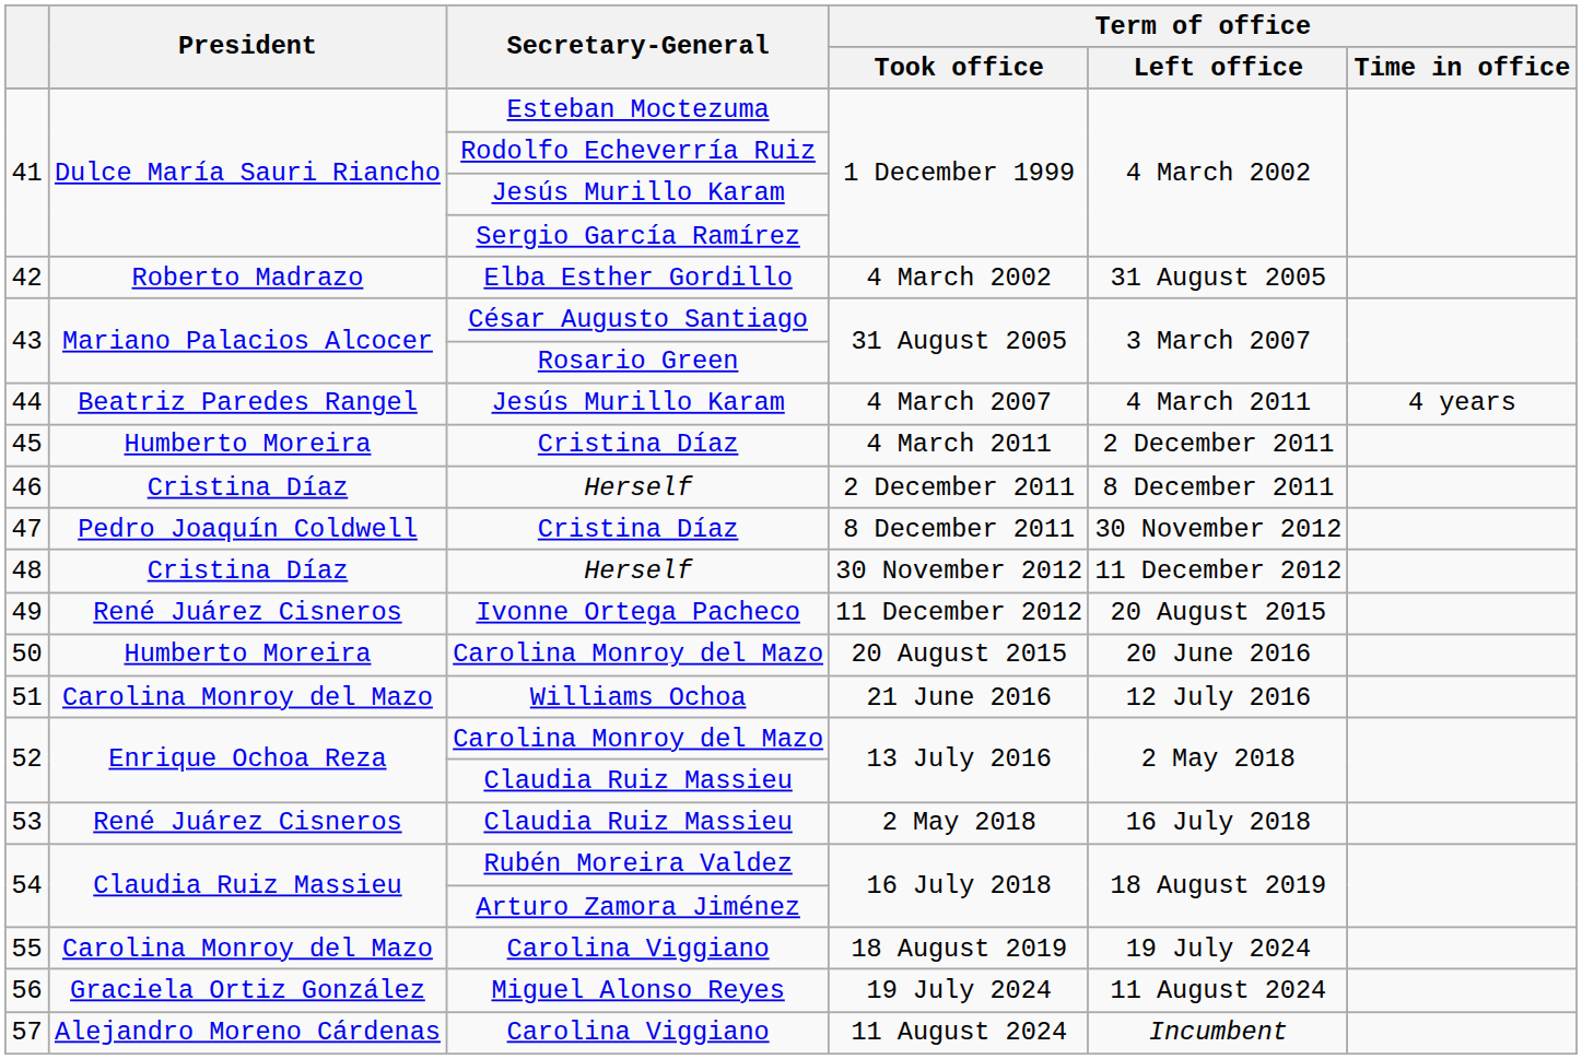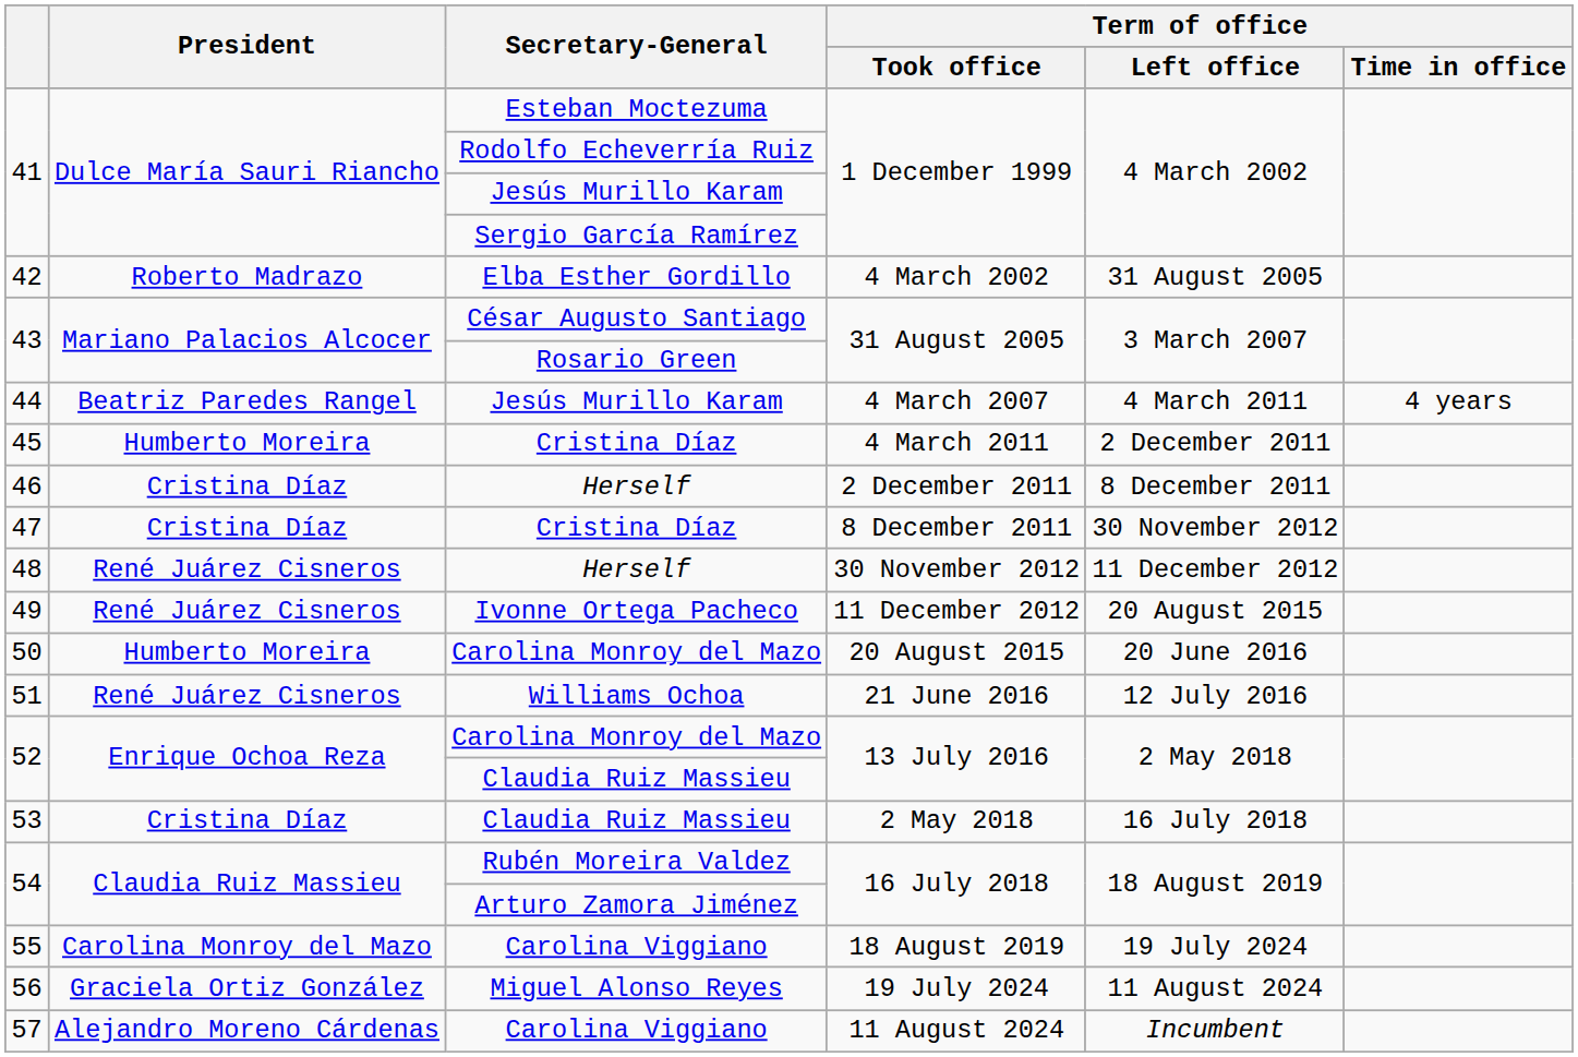 <table class="wikitable" style="text-align:center;">
 <tr>
 <th rowspan="2"></th>
 <th rowspan="2">President</th>
 <th rowspan="2">Secretary-General</th>
 <th colspan="3">Term of office</th>
 </tr>
 <tr>
 <th>Took office</th>
 <th>Left office</th>
 <th>Time in office</th>
 </tr>
 <tr>
 <td rowspan="4">41</td>
 <td rowspan="4"><a href='#'>Dulce María Sauri Riancho</a></td>
 <td><a href='#'>Esteban Moctezuma</a></td>
 <td rowspan="4">1 December 1999</td>
 <td rowspan="4">4 March 2002</td>
 <td rowspan="4"></td>
 </tr>
 <tr>
 <td><a href='#'>Rodolfo Echeverría Ruiz</a></td>
 </tr>
 <tr>
 <td><a href='#'>Jesús Murillo Karam</a></td>
 </tr>
 <tr>
 <td><a href='#'>Sergio García Ramírez</a></td>
 </tr>
 <tr>
 <td>42</td>
 <td><a href='#'>Roberto Madrazo</a></td>
 <td><a href='#'>Elba Esther Gordillo</a></td>
 <td>4 March 2002</td>
 <td>31 August 2005</td>
 <td></td>
 </tr>
 <tr>
 <td rowspan="2">43</td>
 <td rowspan="2"><a href='#'>Mariano Palacios Alcocer</a></td>
 <td><a href='#'>César Augusto Santiago</a></td>
 <td rowspan="2">31 August 2005</td>
 <td rowspan="2">3 March 2007</td>
 <td rowspan="2"></td>
 </tr>
 <tr>
 <td><a href='#'>Rosario Green</a></td>
 </tr>
 <tr>
 <td>44</td>
 <td><a href='#'>Beatriz Paredes Rangel</a></td>
 <td><a href='#'>Jesús Murillo Karam</a></td>
 <td>4 March 2007</td>
 <td>4 March 2011</td>
 <td>4 years</td>
 </tr>
 <tr>
 <td>45</td>
 <td><a href='#'>Humberto Moreira</a></td>
 <td><a href='#'>Cristina Díaz</a></td>
 <td>4 March 2011</td>
 <td>2 December 2011</td>
 <td></td>
 </tr>
 <tr>
 <td>46</td>
 <td><a href='#'>Cristina Díaz</a></td>
 <td><em>Herself</em></td>
 <td>2 December 2011</td>
 <td>8 December 2011</td>
 <td></td>
 </tr>
 <tr>
 <td>47</td>
-<td><a href='#'>Pedro Joaquín Coldwell</a></td>
+<td><a href='#'>Cristina Díaz</a></td>
 <td><a href='#'>Cristina Díaz</a></td>
 <td>8 December 2011</td>
 <td>30 November 2012</td>
 <td></td>
 </tr>
 <tr>
 <td>48</td>
-<td><a href='#'>Cristina Díaz</a></td>
+<td><a href='#'>René Juárez Cisneros</a></td>
 <td><em>Herself</em></td>
 <td>30 November 2012</td>
 <td>11 December 2012</td>
 <td></td>
 </tr>
 <tr>
 <td>49</td>
 <td><a href='#'>René Juárez Cisneros</a></td>
 <td><a href='#'>Ivonne Ortega Pacheco</a></td>
 <td>11 December 2012</td>
 <td>20 August 2015</td>
 <td></td>
 </tr>
 <tr>
 <td>50</td>
 <td><a href='#'>Humberto Moreira</a></td>
 <td><a href='#'>Carolina Monroy del Mazo</a></td>
 <td>20 August 2015</td>
 <td>20 June 2016</td>
 <td></td>
 </tr>
 <tr>
 <td>51</td>
-<td><a href='#'>Carolina Monroy del Mazo</a></td>
+<td><a href='#'>René Juárez Cisneros</a></td>
 <td><a href='#'>Williams Ochoa</a></td>
 <td>21 June 2016</td>
 <td>12 July 2016</td>
 <td></td>
 </tr>
 <tr>
 <td rowspan="2">52</td>
 <td rowspan="2"><a href='#'>Enrique Ochoa Reza</a></td>
 <td><a href='#'>Carolina Monroy del Mazo</a></td>
 <td rowspan="2">13 July 2016</td>
 <td rowspan="2">2 May 2018</td>
 <td rowspan="2"></td>
 </tr>
 <tr>
 <td><a href='#'>Claudia Ruiz Massieu</a></td>
 </tr>
 <tr>
 <td>53</td>
-<td><a href='#'>René Juárez Cisneros</a></td>
+<td><a href='#'>Cristina Díaz</a></td>
 <td><a href='#'>Claudia Ruiz Massieu</a></td>
 <td>2 May 2018</td>
 <td>16 July 2018</td>
 <td></td>
 </tr>
 <tr>
 <td rowspan="2">54</td>
 <td rowspan="2"><a href='#'>Claudia Ruiz Massieu</a></td>
 <td><a href='#'>Rubén Moreira Valdez</a></td>
 <td rowspan="2">16 July 2018</td>
 <td rowspan="2">18 August 2019</td>
 <td rowspan="2"></td>
 </tr>
 <tr>
 <td><a href='#'>Arturo Zamora Jiménez</a></td>
 </tr>
 <tr>
 <td>55</td>
 <td><a href='#'>Carolina Monroy del Mazo</a></td>
 <td><a href='#'>Carolina Viggiano</a></td>
 <td>18 August 2019</td>
 <td>19 July 2024</td>
 <td></td>
 </tr>
 <tr>
 <td>56</td>
 <td><a href='#'>Graciela Ortiz González</a></td>
 <td><a href='#'>Miguel Alonso Reyes</a></td>
 <td>19 July 2024</td>
 <td>11 August 2024</td>
 <td></td>
 </tr>
 <tr>
 <td>57</td>
 <td><a href='#'>Alejandro Moreno Cárdenas</a></td>
 <td><a href='#'>Carolina Viggiano</a></td>
 <td>11 August 2024</td>
 <td><em>Incumbent</em></td>
 <td></td>
 </tr>
 </table>
